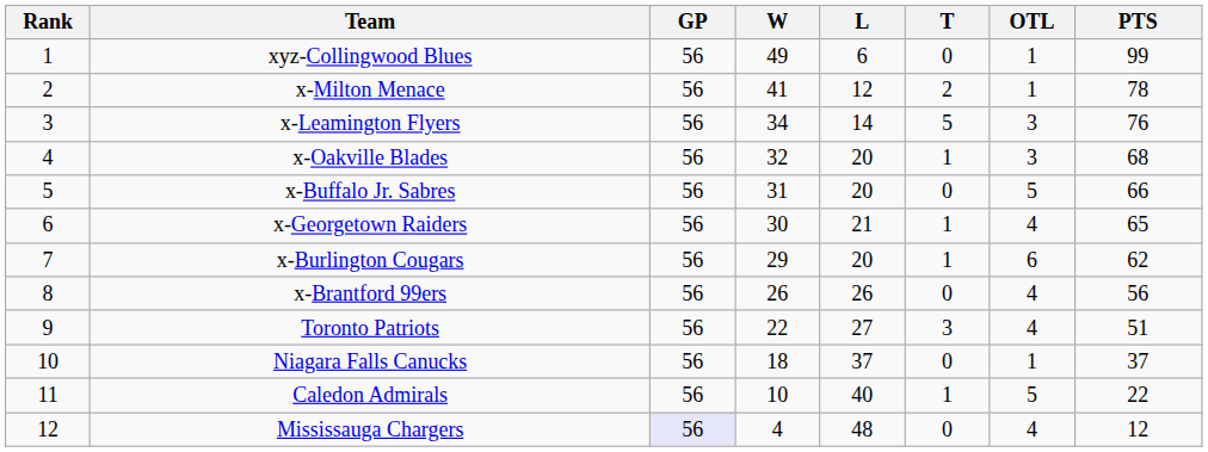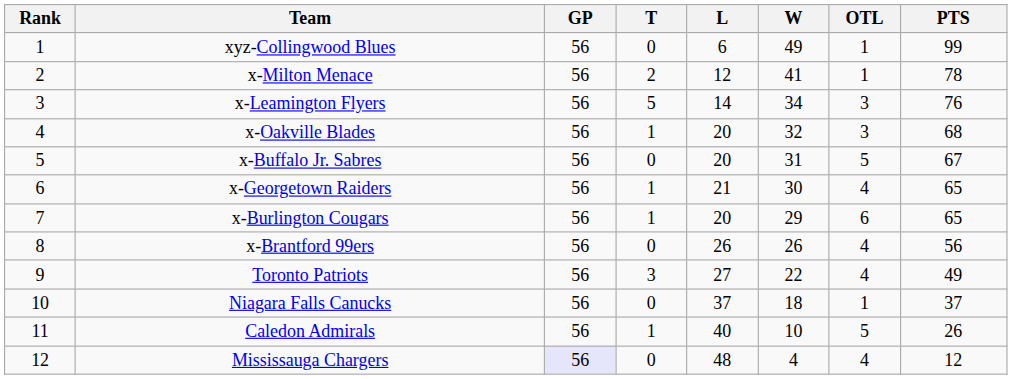 <table class="wikitable" style="text-align:center">
 <tr>
 <th bgcolor="#DDDDFF" width="5%">Rank</th>
 <th bgcolor="#DDDDFF" width="33%">Team</th>
 <th bgcolor="#DDDDFF" width="5%">GP</th>
+<th bgcolor="#DDDDFF" width="5%">T</th>
+<th bgcolor="#DDDDFF" width="5%">L</th>
 <th bgcolor="#DDDDFF" width="5%">W</th>
-<th bgcolor="#DDDDFF" width="5%">L</th>
-<th bgcolor="#DDDDFF" width="5%">T</th>
 <th bgcolor="#DDDDFF" width="5%">OTL</th>
 <th bgcolor="#DDDDFF" width="7.5%">PTS</th>
 </tr>
 <tr>
 <td>1</td>
 <td>xyz-<a href='#'>Collingwood Blues</a></td>
 <td>56</td>
+<td>0</td>
+<td>6</td>
 <td>49</td>
-<td>6</td>
-<td>0</td>
 <td>1</td>
 <td>99</td>
 </tr>
 <tr>
 <td>2</td>
 <td>x-<a href='#'>Milton Menace</a></td>
 <td>56</td>
+<td>2</td>
+<td>12</td>
 <td>41</td>
-<td>12</td>
-<td>2</td>
 <td>1</td>
 <td>78</td>
 </tr>
 <tr>
 <td>3</td>
 <td>x-<a href='#'>Leamington Flyers</a></td>
 <td>56</td>
+<td>5</td>
+<td>14</td>
 <td>34</td>
-<td>14</td>
-<td>5</td>
 <td>3</td>
 <td>76</td>
 </tr>
 <tr>
 <td>4</td>
 <td>x-<a href='#'>Oakville Blades</a></td>
 <td>56</td>
+<td>1</td>
+<td>20</td>
 <td>32</td>
-<td>20</td>
-<td>1</td>
 <td>3</td>
 <td>68</td>
 </tr>
 <tr>
 <td>5</td>
 <td>x-<a href='#'>Buffalo Jr. Sabres</a></td>
 <td>56</td>
+<td>0</td>
+<td>20</td>
 <td>31</td>
-<td>20</td>
-<td>0</td>
 <td>5</td>
-<td>66</td>
+<td>67</td>
 </tr>
 <tr>
 <td>6</td>
 <td>x-<a href='#'>Georgetown Raiders</a></td>
 <td>56</td>
+<td>1</td>
+<td>21</td>
 <td>30</td>
-<td>21</td>
-<td>1</td>
 <td>4</td>
 <td>65</td>
 </tr>
 <tr>
 <td>7</td>
 <td>x-<a href='#'>Burlington Cougars</a></td>
 <td>56</td>
+<td>1</td>
+<td>20</td>
 <td>29</td>
-<td>20</td>
-<td>1</td>
 <td>6</td>
-<td>62</td>
+<td>65</td>
 </tr>
 <tr>
 <td>8</td>
 <td>x-<a href='#'>Brantford 99ers</a></td>
 <td>56</td>
+<td>0</td>
 <td>26</td>
 <td>26</td>
-<td>0</td>
 <td>4</td>
 <td>56</td>
 </tr>
 <tr>
 <td>9</td>
 <td><a href='#'>Toronto Patriots</a></td>
 <td>56</td>
+<td>3</td>
+<td>27</td>
 <td>22</td>
-<td>27</td>
-<td>3</td>
 <td>4</td>
-<td>51</td>
+<td>49</td>
 </tr>
 <tr>
 <td>10</td>
 <td><a href='#'>Niagara Falls Canucks</a></td>
 <td>56</td>
+<td>0</td>
+<td>37</td>
 <td>18</td>
-<td>37</td>
-<td>0</td>
 <td>1</td>
 <td>37</td>
 </tr>
 <tr>
 <td>11</td>
 <td><a href='#'>Caledon Admirals</a></td>
 <td>56</td>
+<td>1</td>
+<td>40</td>
 <td>10</td>
-<td>40</td>
-<td>1</td>
 <td>5</td>
-<td>22</td>
+<td>26</td>
 </tr>
 <tr>
 <td>12</td>
 <td><a href='#'>Mississauga Chargers</a></td>
 <td style="background: lavender;">56</td>
+<td>0</td>
+<td>48</td>
 <td>4</td>
-<td>48</td>
-<td>0</td>
 <td>4</td>
 <td>12</td>
 </tr>
 </table>
